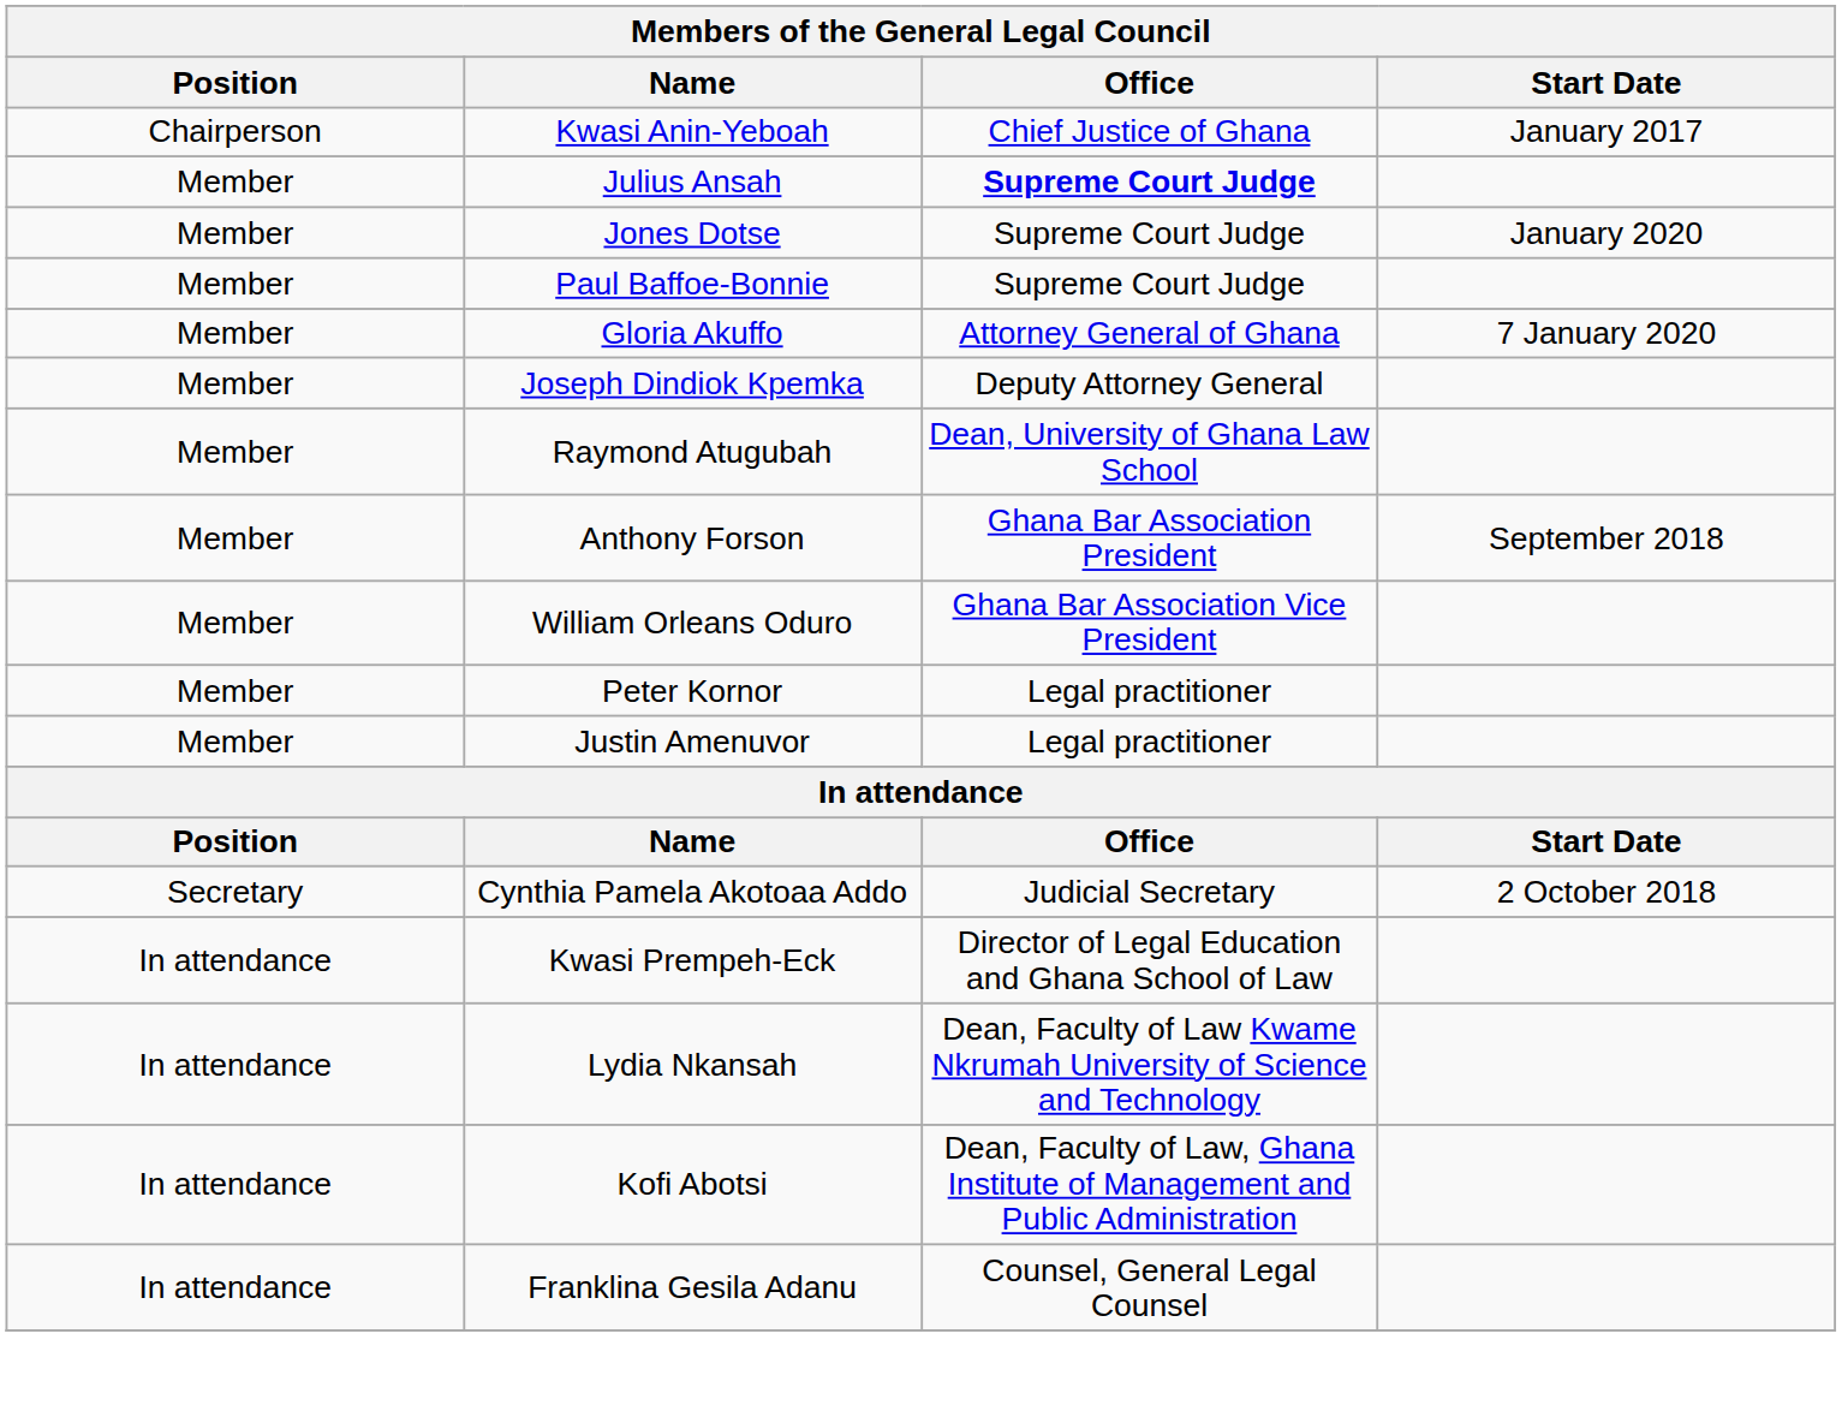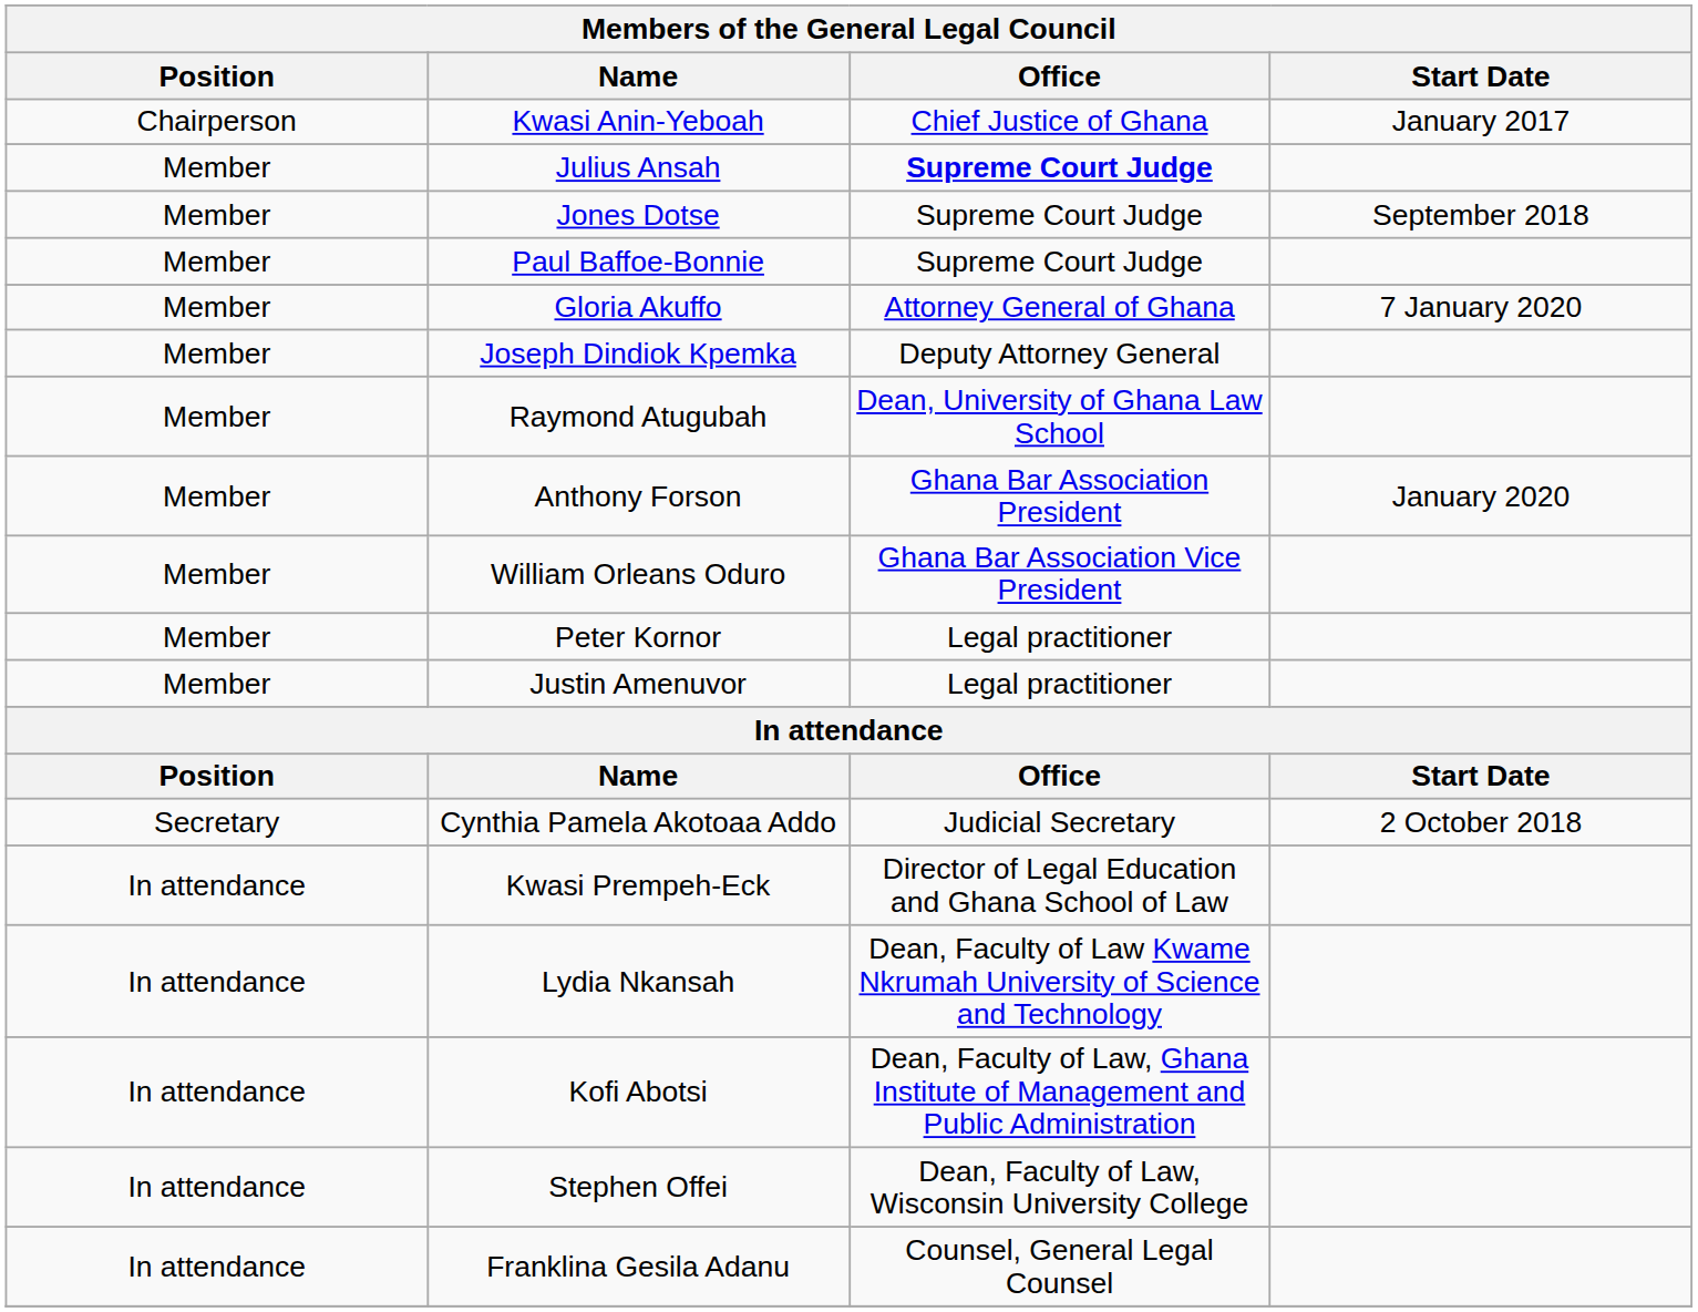 <table class="wikitable" style="font-size:90%; text-align:center;margin: 1em auto;">
 <tr>
 <th colspan=4>Members of the General Legal Council</th>
 </tr>
 <tr>
 <th width=200>Position</th>
 <th width=200>Name</th>
 <th width=200>Office</th>
 <th width=200>Start Date</th>
 </tr>
 <tr>
 <td>Chairperson</td>
 <td><a href='#'>Kwasi Anin-Yeboah</a></td>
 <td><a href='#'>Chief Justice of Ghana</a></td>
 <td>January 2017</td>
 </tr>
 <tr>
 <td>Member</td>
 <td><a href='#'>Julius Ansah</a></td>
 <td><strong><a href='#'>Supreme Court Judge</a></strong></td>
 <td></td>
 </tr>
 <tr>
 <td>Member</td>
 <td><a href='#'>Jones Dotse</a></td>
 <td>Supreme Court Judge</td>
-<td>January 2020</td>
+<td>September 2018</td>
 </tr>
 <tr>
 <td>Member</td>
 <td><a href='#'>Paul Baffoe-Bonnie</a></td>
 <td>Supreme Court Judge</td>
 <td></td>
 </tr>
 <tr>
 <td>Member</td>
 <td><a href='#'>Gloria Akuffo</a></td>
 <td><a href='#'>Attorney General of Ghana</a></td>
 <td>7 January 2020</td>
 </tr>
 <tr>
 <td>Member</td>
 <td><a href='#'>Joseph Dindiok Kpemka</a></td>
 <td>Deputy Attorney General</td>
 <td></td>
 </tr>
 <tr>
 <td>Member</td>
 <td>Raymond Atugubah</td>
 <td><a href='#'>Dean, University of Ghana Law School</a></td>
 <td></td>
 </tr>
 <tr>
 <td>Member</td>
 <td>Anthony Forson</td>
 <td><a href='#'>Ghana Bar Association President</a></td>
-<td>September 2018</td>
+<td>January 2020</td>
 </tr>
 <tr>
 <td>Member</td>
 <td>William Orleans Oduro</td>
 <td><a href='#'>Ghana Bar Association Vice President</a></td>
 <td></td>
 </tr>
 <tr>
 <td>Member</td>
 <td>Peter Kornor</td>
 <td>Legal practitioner</td>
 <td></td>
 </tr>
 <tr>
 <td>Member</td>
 <td>Justin Amenuvor</td>
 <td>Legal practitioner</td>
 <td></td>
 </tr>
 <tr>
 <th colspan=4>In attendance</th>
 </tr>
 <tr>
 <th width=200>Position</th>
 <th width=200>Name</th>
 <th width=200>Office</th>
 <th width=200>Start Date</th>
 </tr>
 <tr>
 <td>Secretary</td>
 <td>Cynthia Pamela Akotoaa Addo</td>
 <td>Judicial Secretary</td>
 <td>2 October 2018</td>
 </tr>
 <tr>
 <td>In attendance</td>
 <td>Kwasi Prempeh-Eck</td>
 <td>Director of Legal Education and Ghana School of Law</td>
 <td></td>
 </tr>
 <tr>
 <td>In attendance</td>
 <td>Lydia Nkansah</td>
 <td>Dean, Faculty of Law <a href='#'>Kwame Nkrumah University of Science and Technology</a></td>
 <td></td>
 </tr>
 <tr>
 <td>In attendance</td>
 <td>Kofi Abotsi</td>
 <td>Dean, Faculty of Law, <a href='#'>Ghana Institute of Management and Public Administration</a></td>
 <td></td>
 </tr>
 <tr>
 <td>In attendance</td>
+<td>Stephen Offei</td>
+<td>Dean, Faculty of Law, Wisconsin University College</td>
+<td></td>
+</tr>
+<tr>
+<td>In attendance</td>
 <td>Franklina Gesila Adanu</td>
 <td>Counsel, General Legal Counsel</td>
 <td></td>
 </tr>
 <tr>
 </tr>
 </table>
